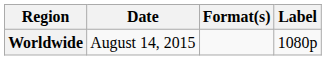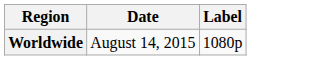 <table class="wikitable plainrowheaders">
 <tr>
 <th scope="col">Region</th>
 <th scope="col">Date</th>
-<th scope="col">Format(s)</th>
 <th scope="col">Label</th>
 </tr>
 <tr>
 <th scope="row">Worldwide</th>
 <td>August 14, 2015</td>
-<td></td>
 <td>1080p</td>
 </tr>
 </table>
